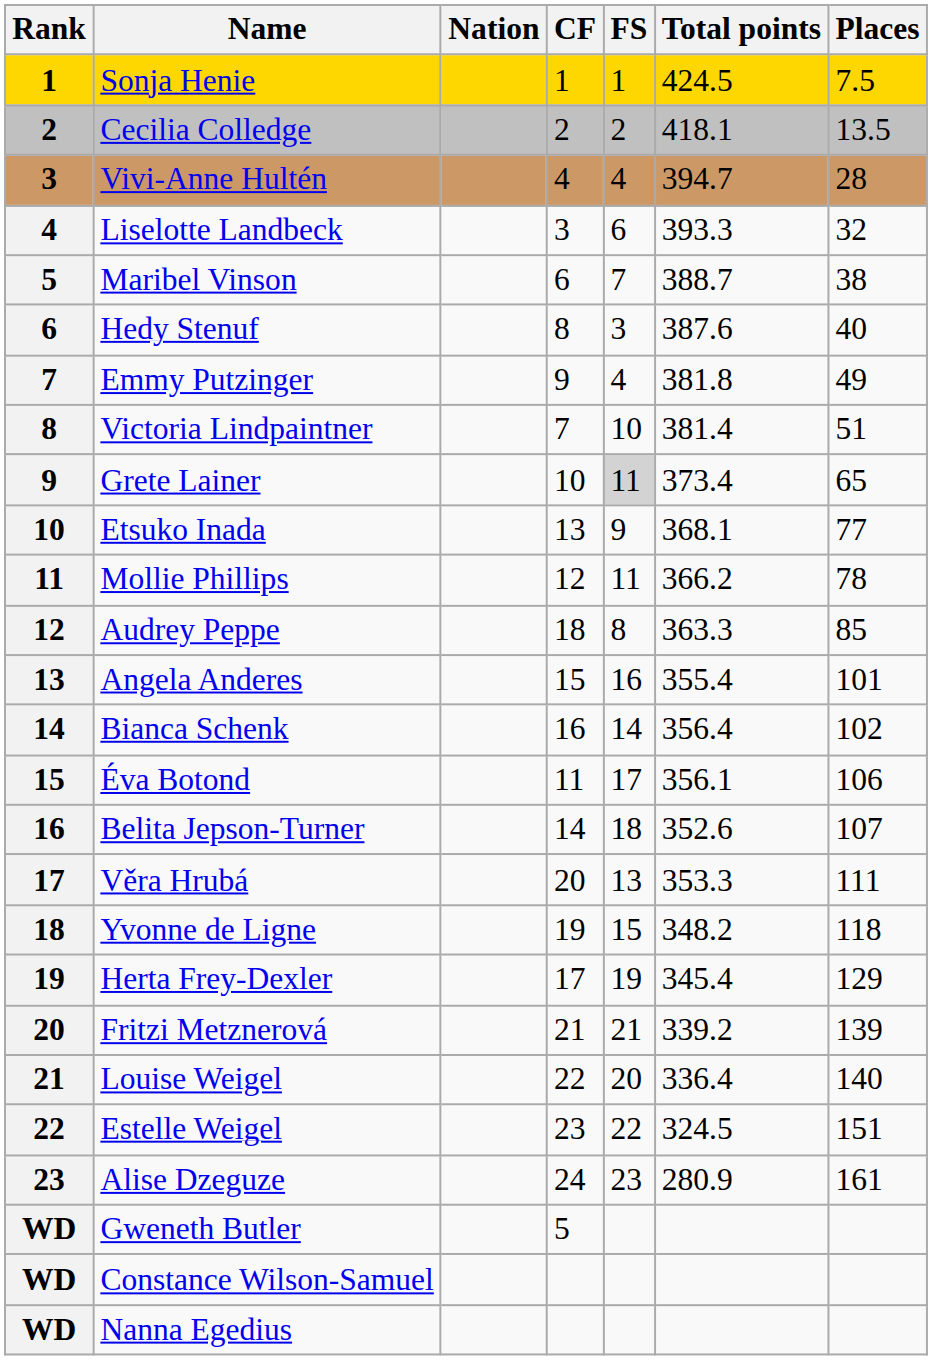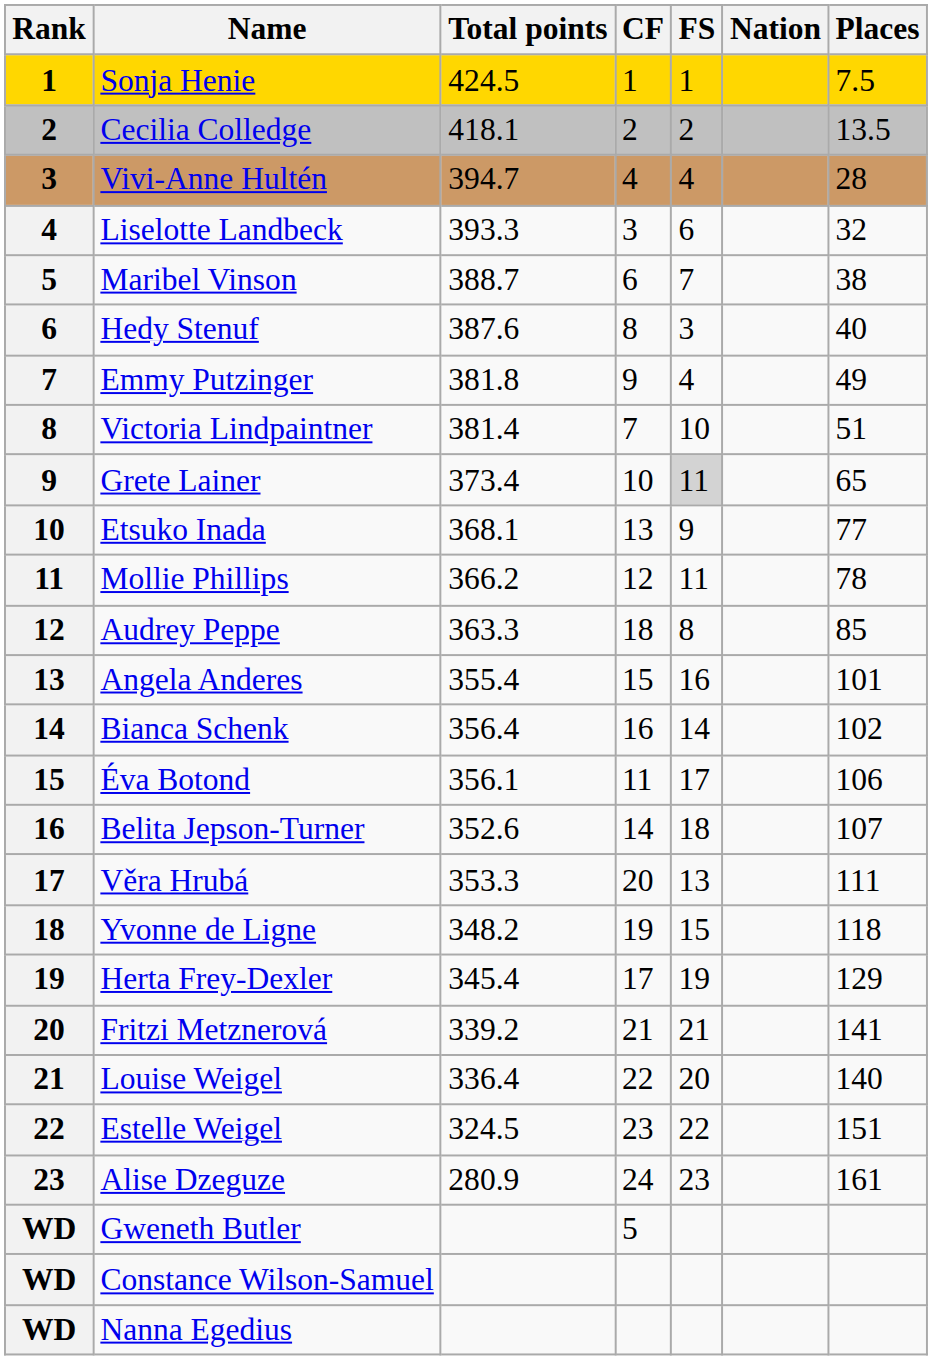 <table class=wikitable>
 <tr>
 <th>Rank</th>
 <th>Name</th>
-<th>Nation</th>
+<th>Total points</th>
 <th>CF</th>
 <th>FS</th>
-<th>Total points</th>
+<th>Nation</th>
 <th>Places</th>
 </tr>
 <tr bgcolor=gold>
 <td align=center><strong>1</strong></td>
 <td><a href='#'>Sonja Henie</a></td>
-<td></td>
+<td>424.5</td>
 <td>1</td>
 <td>1</td>
-<td>424.5</td>
+<td></td>
 <td>7.5</td>
 </tr>
 <tr bgcolor=silver>
 <td align=center><strong>2</strong></td>
 <td><a href='#'>Cecilia Colledge</a></td>
-<td></td>
+<td>418.1</td>
 <td>2</td>
 <td>2</td>
-<td>418.1</td>
+<td></td>
 <td>13.5</td>
 </tr>
 <tr bgcolor=cc9966>
 <td align=center><strong>3</strong></td>
 <td><a href='#'>Vivi-Anne Hultén</a></td>
-<td></td>
+<td>394.7</td>
 <td>4</td>
 <td>4</td>
-<td>394.7</td>
+<td></td>
 <td>28</td>
 </tr>
 <tr>
 <th>4</th>
 <td><a href='#'>Liselotte Landbeck</a></td>
-<td></td>
+<td>393.3</td>
 <td>3</td>
 <td>6</td>
-<td>393.3</td>
+<td></td>
 <td>32</td>
 </tr>
 <tr>
 <th>5</th>
 <td><a href='#'>Maribel Vinson</a></td>
-<td></td>
+<td>388.7</td>
 <td>6</td>
 <td>7</td>
-<td>388.7</td>
+<td></td>
 <td>38</td>
 </tr>
 <tr>
 <th>6</th>
 <td><a href='#'>Hedy Stenuf</a></td>
-<td></td>
+<td>387.6</td>
 <td>8</td>
 <td>3</td>
-<td>387.6</td>
+<td></td>
 <td>40</td>
 </tr>
 <tr>
 <th>7</th>
 <td><a href='#'>Emmy Putzinger</a></td>
-<td></td>
+<td>381.8</td>
 <td>9</td>
 <td>4</td>
-<td>381.8</td>
+<td></td>
 <td>49</td>
 </tr>
 <tr>
 <th>8</th>
 <td><a href='#'>Victoria Lindpaintner</a></td>
-<td></td>
+<td>381.4</td>
 <td>7</td>
 <td>10</td>
-<td>381.4</td>
+<td></td>
 <td>51</td>
 </tr>
 <tr>
 <th>9</th>
 <td><a href='#'>Grete Lainer</a></td>
-<td></td>
+<td>373.4</td>
 <td>10</td>
 <td style="background: lightgrey;">11</td>
-<td>373.4</td>
+<td></td>
 <td>65</td>
 </tr>
 <tr>
 <th>10</th>
 <td><a href='#'>Etsuko Inada</a></td>
-<td></td>
+<td>368.1</td>
 <td>13</td>
 <td>9</td>
-<td>368.1</td>
+<td></td>
 <td>77</td>
 </tr>
 <tr>
 <th>11</th>
 <td><a href='#'>Mollie Phillips</a></td>
-<td></td>
+<td>366.2</td>
 <td>12</td>
 <td>11</td>
-<td>366.2</td>
+<td></td>
 <td>78</td>
 </tr>
 <tr>
 <th>12</th>
 <td><a href='#'>Audrey Peppe</a></td>
-<td></td>
+<td>363.3</td>
 <td>18</td>
 <td>8</td>
-<td>363.3</td>
+<td></td>
 <td>85</td>
 </tr>
 <tr>
 <th>13</th>
 <td><a href='#'>Angela Anderes</a></td>
-<td></td>
+<td>355.4</td>
 <td>15</td>
 <td>16</td>
-<td>355.4</td>
+<td></td>
 <td>101</td>
 </tr>
 <tr>
 <th>14</th>
 <td><a href='#'>Bianca Schenk</a></td>
-<td></td>
+<td>356.4</td>
 <td>16</td>
 <td>14</td>
-<td>356.4</td>
+<td></td>
 <td>102</td>
 </tr>
 <tr>
 <th>15</th>
 <td><a href='#'>Éva Botond</a></td>
-<td></td>
+<td>356.1</td>
 <td>11</td>
 <td>17</td>
-<td>356.1</td>
+<td></td>
 <td>106</td>
 </tr>
 <tr>
 <th>16</th>
 <td><a href='#'>Belita Jepson-Turner</a></td>
-<td></td>
+<td>352.6</td>
 <td>14</td>
 <td>18</td>
-<td>352.6</td>
+<td></td>
 <td>107</td>
 </tr>
 <tr>
 <th>17</th>
 <td><a href='#'>Věra Hrubá</a></td>
-<td></td>
+<td>353.3</td>
 <td>20</td>
 <td>13</td>
-<td>353.3</td>
+<td></td>
 <td>111</td>
 </tr>
 <tr>
 <th>18</th>
 <td><a href='#'>Yvonne de Ligne</a></td>
-<td></td>
+<td>348.2</td>
 <td>19</td>
 <td>15</td>
-<td>348.2</td>
+<td></td>
 <td>118</td>
 </tr>
 <tr>
 <th>19</th>
 <td><a href='#'>Herta Frey-Dexler</a></td>
-<td></td>
+<td>345.4</td>
 <td>17</td>
 <td>19</td>
-<td>345.4</td>
+<td></td>
 <td>129</td>
 </tr>
 <tr>
 <th>20</th>
 <td><a href='#'>Fritzi Metznerová</a></td>
-<td></td>
+<td>339.2</td>
 <td>21</td>
 <td>21</td>
-<td>339.2</td>
-<td>139</td>
+<td></td>
+<td>141</td>
 </tr>
 <tr>
 <th>21</th>
 <td><a href='#'>Louise Weigel</a></td>
-<td></td>
+<td>336.4</td>
 <td>22</td>
 <td>20</td>
-<td>336.4</td>
+<td></td>
 <td>140</td>
 </tr>
 <tr>
 <th>22</th>
 <td><a href='#'>Estelle Weigel</a></td>
-<td></td>
+<td>324.5</td>
 <td>23</td>
 <td>22</td>
-<td>324.5</td>
+<td></td>
 <td>151</td>
 </tr>
 <tr>
 <th>23</th>
 <td><a href='#'>Alise Dzeguze</a></td>
-<td></td>
+<td>280.9</td>
 <td>24</td>
 <td>23</td>
-<td>280.9</td>
+<td></td>
 <td>161</td>
 </tr>
 <tr>
 <th>WD</th>
 <td><a href='#'>Gweneth Butler</a></td>
 <td></td>
 <td>5</td>
 <td></td>
 <td></td>
 <td></td>
 </tr>
 <tr>
 <th>WD</th>
 <td><a href='#'>Constance Wilson-Samuel</a></td>
 <td></td>
 <td></td>
 <td></td>
 <td></td>
 <td></td>
 </tr>
 <tr>
 <th>WD</th>
 <td><a href='#'>Nanna Egedius</a></td>
 <td></td>
 <td></td>
 <td></td>
 <td></td>
 <td></td>
 </tr>
 </table>
